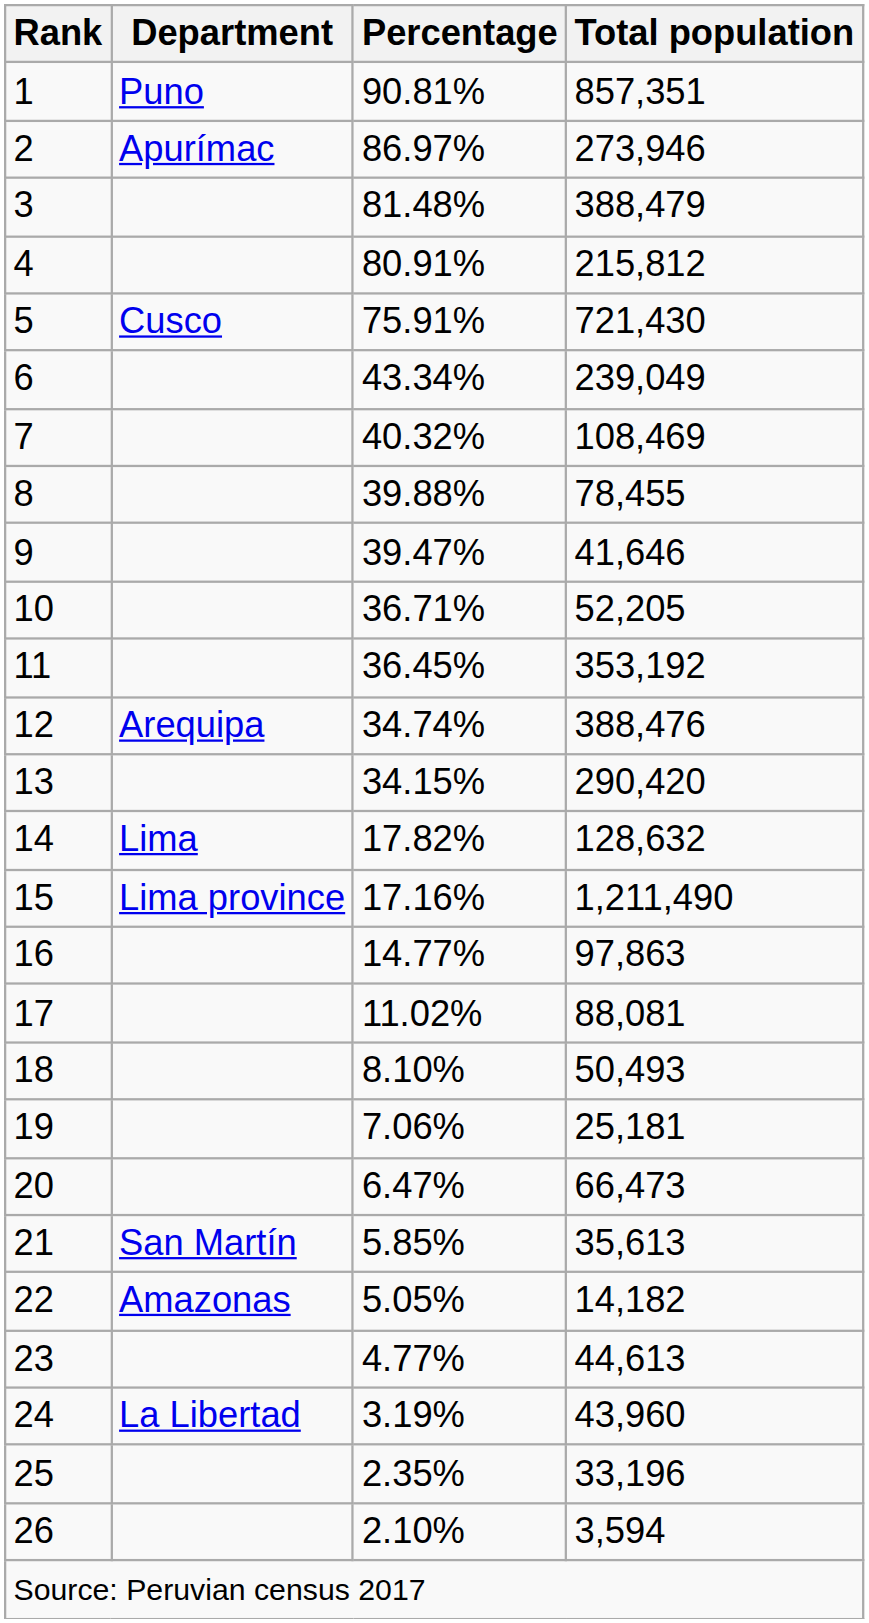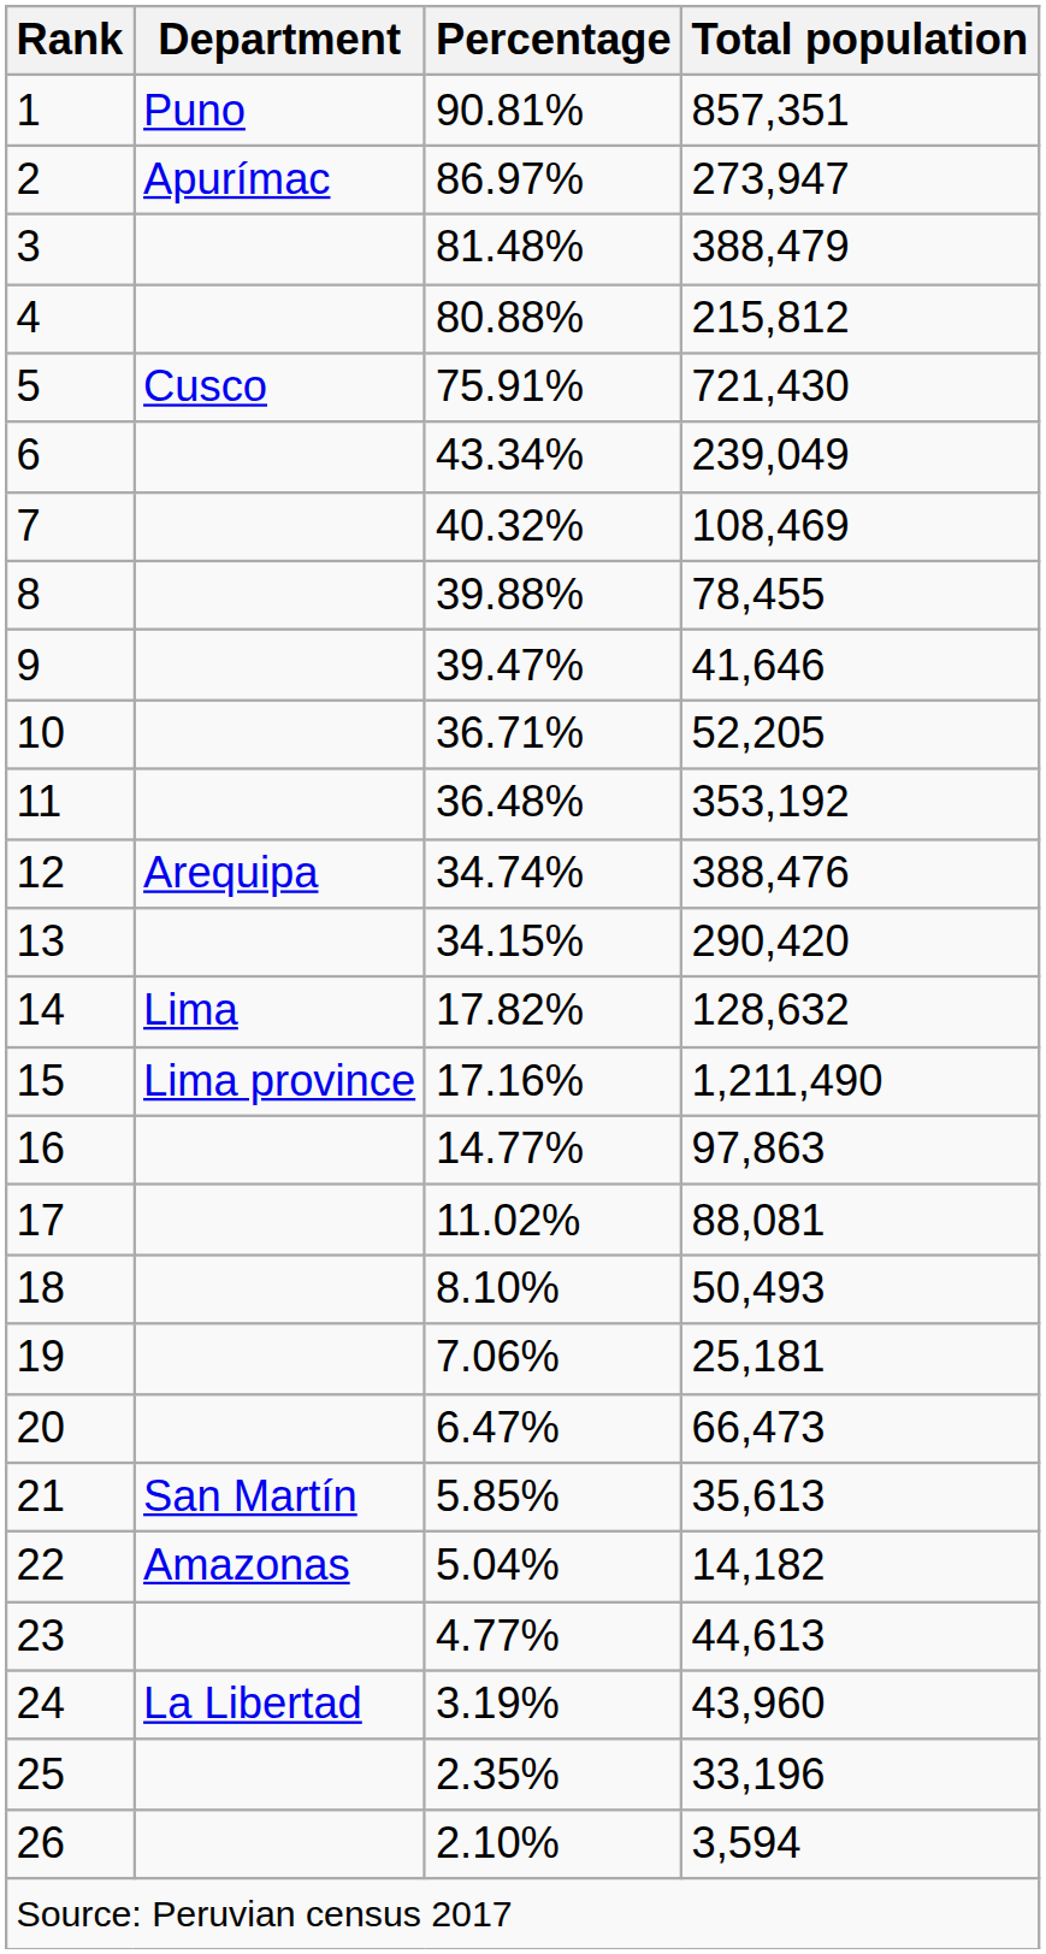 <table class="wikitable sortable">
 <tr>
 <th>Rank</th>
 <th>Department</th>
 <th>Percentage</th>
 <th>Total population</th>
 </tr>
 <tr>
 <td>1</td>
 <td> <a href='#'>Puno</a></td>
 <td>90.81%</td>
 <td>857,351</td>
 </tr>
 <tr>
 <td>2</td>
 <td>  <a href='#'>Apurímac</a></td>
 <td>86.97%</td>
-<td>273,946</td>
+<td>273,947</td>
 </tr>
 <tr>
 <td>3</td>
 <td></td>
 <td>81.48%</td>
 <td>388,479</td>
 </tr>
 <tr>
 <td>4</td>
 <td></td>
-<td>80.91%</td>
+<td>80.88%</td>
 <td>215,812</td>
 </tr>
 <tr>
 <td>5</td>
 <td> <a href='#'>Cusco</a></td>
 <td>75.91%</td>
 <td>721,430</td>
 </tr>
 <tr>
 <td>6</td>
 <td></td>
 <td>43.34%</td>
 <td>239,049</td>
 </tr>
 <tr>
 <td>7</td>
 <td></td>
 <td>40.32%</td>
 <td>108,469</td>
 </tr>
 <tr>
 <td>8</td>
 <td></td>
 <td>39.88%</td>
 <td>78,455</td>
 </tr>
 <tr>
 <td>9</td>
 <td></td>
 <td>39.47%</td>
 <td>41,646</td>
 </tr>
 <tr>
 <td>10</td>
 <td></td>
 <td>36.71%</td>
 <td>52,205</td>
 </tr>
 <tr>
 <td>11</td>
 <td></td>
-<td>36.45%</td>
+<td>36.48%</td>
 <td>353,192</td>
 </tr>
 <tr>
 <td>12</td>
 <td> <a href='#'>Arequipa</a></td>
 <td>34.74%</td>
 <td>388,476</td>
 </tr>
 <tr>
 <td>13</td>
 <td></td>
 <td>34.15%</td>
 <td>290,420</td>
 </tr>
 <tr>
 <td>14</td>
 <td> <a href='#'>Lima</a></td>
 <td>17.82%</td>
 <td>128,632</td>
 </tr>
 <tr>
 <td>15</td>
 <td> <a href='#'>Lima province</a></td>
 <td>17.16%</td>
 <td>1,211,490</td>
 </tr>
 <tr>
 <td>16</td>
 <td></td>
 <td>14.77%</td>
 <td>97,863</td>
 </tr>
 <tr>
 <td>17</td>
 <td></td>
 <td>11.02%</td>
 <td>88,081</td>
 </tr>
 <tr>
 <td>18</td>
 <td></td>
 <td>8.10%</td>
 <td>50,493</td>
 </tr>
 <tr>
 <td>19</td>
 <td></td>
 <td>7.06%</td>
 <td>25,181</td>
 </tr>
 <tr>
 <td>20</td>
 <td></td>
 <td>6.47%</td>
 <td>66,473</td>
 </tr>
 <tr>
 <td>21</td>
 <td> <a href='#'>San Martín</a></td>
 <td>5.85%</td>
 <td>35,613</td>
 </tr>
 <tr>
 <td>22</td>
 <td> <a href='#'>Amazonas</a></td>
-<td>5.05%</td>
+<td>5.04%</td>
 <td>14,182</td>
 </tr>
 <tr>
 <td>23</td>
 <td></td>
 <td>4.77%</td>
 <td>44,613</td>
 </tr>
 <tr>
 <td>24</td>
 <td> <a href='#'>La Libertad</a></td>
 <td>3.19%</td>
 <td>43,960</td>
 </tr>
 <tr>
 <td>25</td>
 <td></td>
 <td>2.35%</td>
 <td>33,196</td>
 </tr>
 <tr>
 <td>26</td>
 <td></td>
 <td>2.10%</td>
 <td>3,594</td>
 </tr>
 <tr>
 <td colspan="8" style="text-align:left;"><small>Source: Peruvian census 2017 </small></td>
 </tr>
 </table>
